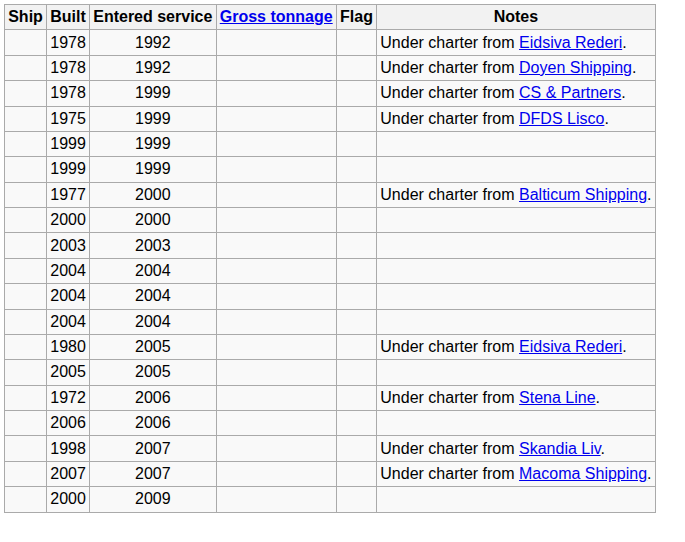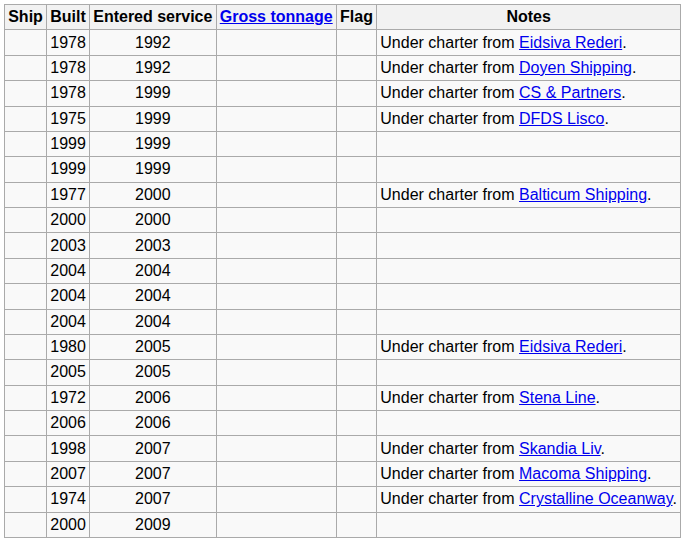 <table class="wikitable">
 <tr>
 <th>Ship</th>
 <th>Built</th>
 <th>Entered service</th>
 <th><a href='#'>Gross tonnage</a></th>
 <th>Flag</th>
 <th>Notes</th>
 </tr>
 <tr>
 <td></td>
 <td align="Center">1978</td>
 <td align="Center">1992</td>
 <td align="Right"></td>
 <td></td>
 <td>Under charter from <a href='#'>Eidsiva Rederi</a>.</td>
 </tr>
 <tr>
 <td></td>
 <td align="Center">1978</td>
 <td align="Center">1992</td>
 <td align="Right"></td>
 <td></td>
 <td>Under charter from <a href='#'>Doyen Shipping</a>.</td>
 </tr>
 <tr>
 <td></td>
 <td align="Center">1978</td>
 <td align="Center">1999</td>
 <td align="Right"></td>
 <td></td>
 <td>Under charter from <a href='#'>CS & Partners</a>.</td>
 </tr>
 <tr>
 <td></td>
 <td align="Center">1975</td>
 <td align="Center">1999</td>
 <td align="Right"></td>
 <td></td>
 <td>Under charter from <a href='#'>DFDS Lisco</a>.</td>
 </tr>
 <tr>
 <td></td>
 <td align="Center">1999</td>
 <td align="Center">1999</td>
 <td align="Right"></td>
 <td></td>
 <td></td>
 </tr>
 <tr>
 <td></td>
 <td align="Center">1999</td>
 <td align="Center">1999</td>
 <td align="Right"></td>
 <td></td>
 <td></td>
 </tr>
 <tr>
 <td></td>
 <td align="Center">1977</td>
 <td align="Center">2000</td>
 <td align="Right"></td>
 <td></td>
 <td>Under charter from <a href='#'>Balticum Shipping</a>.</td>
 </tr>
 <tr>
 <td></td>
 <td align="Center">2000</td>
 <td align="Center">2000</td>
 <td align="Right"></td>
 <td></td>
 <td></td>
 </tr>
 <tr>
 <td></td>
 <td align="Center">2003</td>
 <td align="Center">2003</td>
 <td align="Right"></td>
 <td></td>
 <td></td>
 </tr>
 <tr>
 <td></td>
 <td align="Center">2004</td>
 <td align="Center">2004</td>
 <td align="Right"></td>
 <td></td>
 <td></td>
 </tr>
 <tr>
 <td></td>
 <td align="Center">2004</td>
 <td align="Center">2004</td>
 <td align="Right"></td>
 <td></td>
 <td></td>
 </tr>
 <tr>
 <td></td>
 <td align="Center">2004</td>
 <td align="Center">2004</td>
 <td align="Right"></td>
 <td></td>
 <td></td>
 </tr>
 <tr>
 <td></td>
 <td align="Center">1980</td>
 <td align="Center">2005</td>
 <td align="Right"></td>
 <td></td>
 <td>Under charter from <a href='#'>Eidsiva Rederi</a>.</td>
 </tr>
 <tr>
 <td></td>
 <td align="Center">2005</td>
 <td align="Center">2005</td>
 <td align="Right"></td>
 <td></td>
 <td></td>
 </tr>
 <tr>
 <td></td>
 <td align="Center">1972</td>
 <td align="Center">2006</td>
 <td align="Right"></td>
 <td></td>
 <td>Under charter from <a href='#'>Stena Line</a>.</td>
 </tr>
 <tr>
 <td></td>
 <td align="Center">2006</td>
 <td align="Center">2006</td>
 <td align="Right"></td>
 <td></td>
 <td></td>
 </tr>
 <tr>
 <td></td>
 <td align="Center">1998</td>
 <td align="Center">2007</td>
 <td align="Right"></td>
 <td></td>
 <td>Under charter from <a href='#'>Skandia Liv</a>.</td>
 </tr>
 <tr>
 <td></td>
 <td align="Center">2007</td>
 <td align="Center">2007</td>
 <td align="Right"></td>
 <td></td>
 <td>Under charter from <a href='#'>Macoma Shipping</a>.</td>
 </tr>
 <tr>
 <td></td>
+<td align="Center">1974</td>
+<td align="Center">2007</td>
+<td align="Right"></td>
+<td></td>
+<td>Under charter from <a href='#'>Crystalline Oceanway</a>.</td>
+</tr>
+<tr>
+<td></td>
 <td align="Center">2000</td>
 <td align="Center">2009</td>
 <td align="Right"></td>
 <td></td>
 <td></td>
 </tr>
 </table>
